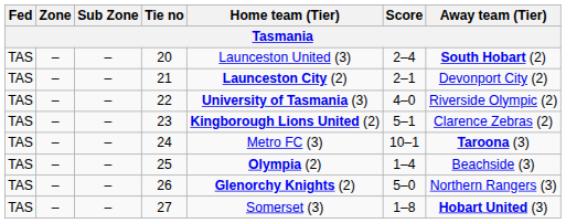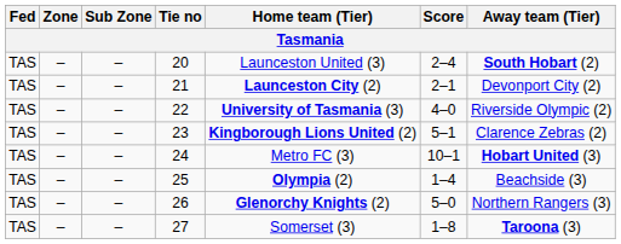 <table class="wikitable" style="text-align:center">
 <tr>
 <th>Fed</th>
 <th>Zone</th>
 <th>Sub Zone</th>
 <th>Tie no</th>
 <th>Home team (Tier)</th>
 <th>Score</th>
 <th>Away team (Tier)</th>
 </tr>
 <tr>
 <th colspan=7><a href='#'>Tasmania</a></th>
 </tr>
 <tr>
 <td>TAS</td>
 <td>–</td>
 <td>–</td>
 <td>20</td>
 <td><a href='#'>Launceston United</a> (3)</td>
 <td>2–4</td>
 <td><strong><a href='#'>South Hobart</a></strong> (2)</td>
 </tr>
 <tr>
 <td>TAS</td>
 <td>–</td>
 <td>–</td>
 <td>21</td>
 <td><strong><a href='#'>Launceston City</a></strong> (2)</td>
 <td>2–1</td>
 <td><a href='#'>Devonport City</a> (2)</td>
 </tr>
 <tr>
 <td>TAS</td>
 <td>–</td>
 <td>–</td>
 <td>22</td>
 <td><strong><a href='#'>University of Tasmania</a></strong> (3)</td>
 <td>4–0</td>
 <td><a href='#'>Riverside Olympic</a> (2)</td>
 </tr>
 <tr>
 <td>TAS</td>
 <td>–</td>
 <td>–</td>
 <td>23</td>
 <td><strong><a href='#'>Kingborough Lions United</a></strong> (2)</td>
 <td>5–1</td>
 <td><a href='#'>Clarence Zebras</a> (2)</td>
 </tr>
 <tr>
 <td>TAS</td>
 <td>–</td>
 <td>–</td>
 <td>24</td>
 <td><a href='#'>Metro FC</a> (3)</td>
 <td>10–1</td>
-<td><strong><a href='#'>Taroona</a></strong> (3)</td>
+<td><strong><a href='#'>Hobart United</a></strong> (3)</td>
 </tr>
 <tr>
 <td>TAS</td>
 <td>–</td>
 <td>–</td>
 <td>25</td>
 <td><strong><a href='#'>Olympia</a></strong> (2)</td>
 <td>1–4</td>
 <td><a href='#'>Beachside</a> (3)</td>
 </tr>
 <tr>
 <td>TAS</td>
 <td>–</td>
 <td>–</td>
 <td>26</td>
 <td><strong><a href='#'>Glenorchy Knights</a></strong> (2)</td>
 <td>5–0</td>
 <td><a href='#'>Northern Rangers</a> (3)</td>
 </tr>
 <tr>
 <td>TAS</td>
 <td>–</td>
 <td>–</td>
 <td>27</td>
 <td><a href='#'>Somerset</a> (3)</td>
 <td>1–8</td>
-<td><strong><a href='#'>Hobart United</a></strong> (3)</td>
+<td><strong><a href='#'>Taroona</a></strong> (3)</td>
 </tr>
 </table>
